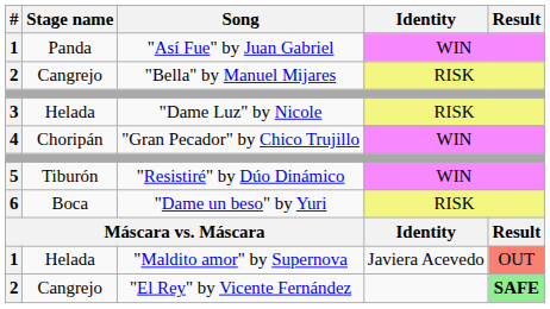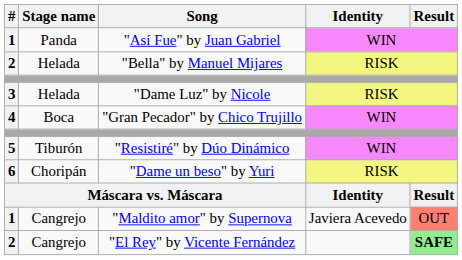 <table class="wikitable plainrowheaders" style="text-align: center;">
 <tr>
 <th>#</th>
 <th>Stage name</th>
 <th>Song</th>
 <th>Identity</th>
 <th>Result</th>
 </tr>
 <tr>
 <th>1</th>
 <td>Panda</td>
 <td>"<a href='#'>Así Fue</a>" by <a href='#'>Juan Gabriel</a></td>
 <td colspan=2 bgcolor=#F888FD>WIN</td>
 </tr>
 <tr>
 <th>2</th>
-<td>Cangrejo</td>
+<td>Helada</td>
 <td>"Bella" by <a href='#'>Manuel Mijares</a></td>
 <td colspan=2 bgcolor=#F3F781>RISK</td>
 </tr>
 <tr>
 <td colspan="5" style="background:darkgray"></td>
 </tr>
 <tr>
 <th>3</th>
 <td>Helada</td>
 <td>"Dame Luz" by <a href='#'>Nicole</a></td>
 <td colspan=2 bgcolor=#F3F781>RISK</td>
 </tr>
 <tr>
 <th>4</th>
-<td>Choripán</td>
+<td>Boca</td>
 <td>"Gran Pecador" by <a href='#'>Chico Trujillo</a></td>
 <td colspan=2 bgcolor=#F888FD>WIN</td>
 </tr>
 <tr>
 <td colspan="5" style="background:darkgray"></td>
 </tr>
 <tr>
 <th>5</th>
 <td>Tiburón</td>
 <td>"<a href='#'>Resistiré</a>" by <a href='#'>Dúo Dinámico</a></td>
 <td colspan=2 bgcolor=#F888FD>WIN</td>
 </tr>
 <tr>
 <th>6</th>
-<td>Boca</td>
+<td>Choripán</td>
 <td>"<a href='#'>Dame un beso</a>" by <a href='#'>Yuri</a></td>
 <td colspan=2 bgcolor=#F3F781>RISK</td>
 </tr>
 <tr>
 <th colspan="3">Máscara vs. Máscara</th>
 <th>Identity</th>
 <th>Result</th>
 </tr>
 <tr>
 <th>1</th>
-<td>Helada</td>
+<td>Cangrejo</td>
 <td>"<a href='#'>Maldito amor</a>" by <a href='#'>Supernova</a></td>
 <td>Javiera Acevedo</td>
 <td bgcolor=salmon>OUT</td>
 </tr>
 <tr>
 <th>2</th>
 <td>Cangrejo</td>
 <td>"<a href='#'>El Rey</a>" by <a href='#'>Vicente Fernández</a></td>
 <td></td>
 <td bgcolor=lightgreen><strong>SAFE</strong></td>
 </tr>
 </table>
